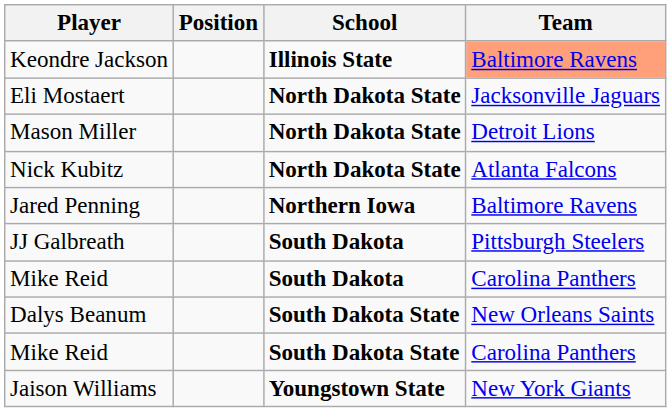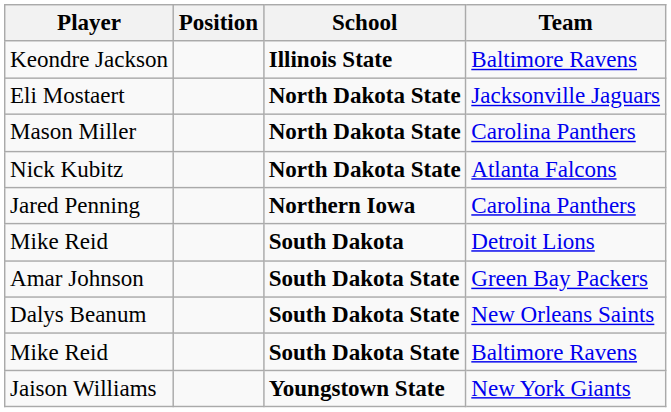 <table class="wikitable sortable" border="1">
 <tr>
 <th>Player</th>
 <th>Position</th>
 <th>School</th>
 <th>Team</th>
 </tr>
 <tr>
 <td>Keondre Jackson</td>
 <td></td>
 <td style=><strong>Illinois State</strong></td>
-<td style="background: lightsalmon;"><a href='#'>Baltimore Ravens</a></td>
+<td><a href='#'>Baltimore Ravens</a></td>
 </tr>
 <tr>
 <td>Eli Mostaert</td>
 <td></td>
 <td style=><strong>North Dakota State</strong></td>
 <td><a href='#'>Jacksonville Jaguars</a></td>
 </tr>
 <tr>
 <td>Mason Miller</td>
 <td></td>
 <td style=><strong>North Dakota State</strong></td>
-<td><a href='#'>Detroit Lions</a></td>
+<td><a href='#'>Carolina Panthers</a></td>
 </tr>
 <tr>
 <td>Nick Kubitz</td>
 <td></td>
 <td style=><strong>North Dakota State</strong></td>
 <td><a href='#'>Atlanta Falcons</a></td>
 </tr>
 <tr>
 <td>Jared Penning</td>
 <td></td>
 <td style=><strong>Northern Iowa</strong></td>
-<td><a href='#'>Baltimore Ravens</a></td>
-</tr>
-<tr>
-<td>JJ Galbreath</td>
-<td></td>
-<td style=><strong>South Dakota</strong></td>
-<td><a href='#'>Pittsburgh Steelers</a></td>
+<td><a href='#'>Carolina Panthers</a></td>
 </tr>
 <tr>
 <td>Mike Reid</td>
 <td></td>
 <td style=><strong>South Dakota</strong></td>
-<td><a href='#'>Carolina Panthers</a></td>
+<td><a href='#'>Detroit Lions</a></td>
+</tr>
+<tr>
+<td>Amar Johnson</td>
+<td></td>
+<td style=><strong>South Dakota State</strong></td>
+<td><a href='#'>Green Bay Packers</a></td>
 </tr>
 <tr>
 <td>Dalys Beanum</td>
 <td></td>
 <td style=><strong>South Dakota State</strong></td>
 <td><a href='#'>New Orleans Saints</a></td>
 </tr>
 <tr>
 <td>Mike Reid</td>
 <td></td>
 <td style=><strong>South Dakota State</strong></td>
-<td><a href='#'>Carolina Panthers</a></td>
+<td><a href='#'>Baltimore Ravens</a></td>
 </tr>
 <tr>
 <td>Jaison Williams</td>
 <td></td>
 <td style=><strong>Youngstown State</strong></td>
 <td><a href='#'>New York Giants</a></td>
 </tr>
 </table>
